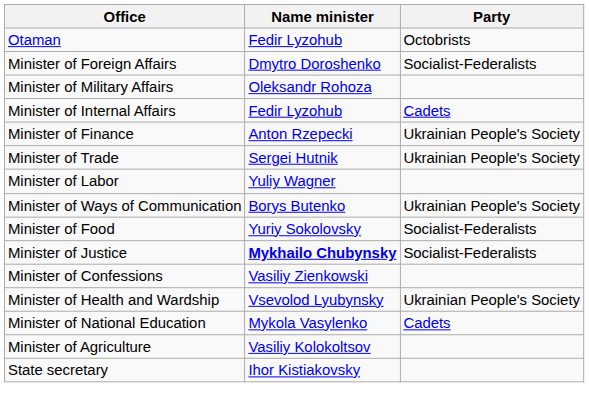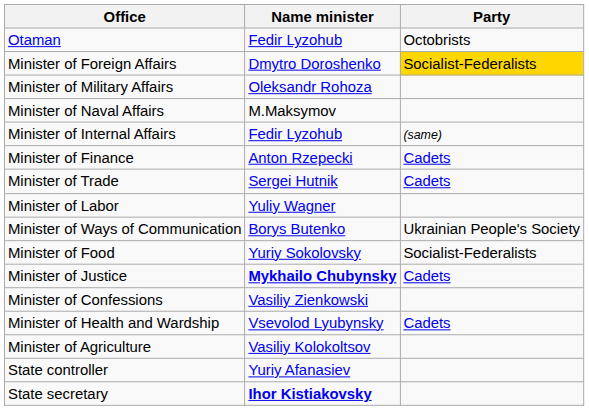 <table class="wikitable" style="font-size: 95%;">
 <tr>
 <th>Office</th>
 <th>Name minister</th>
 <th>Party</th>
 </tr>
 <tr>
 <td><a href='#'>Otaman</a></td>
 <td><a href='#'>Fedir Lyzohub</a></td>
 <td>Octobrists</td>
 </tr>
 <tr>
 <td>Minister of Foreign Affairs</td>
 <td><a href='#'>Dmytro Doroshenko</a></td>
-<td>Socialist-Federalists</td>
+<td style="background: gold;">Socialist-Federalists</td>
 </tr>
 <tr>
 <td>Minister of Military Affairs</td>
 <td><a href='#'>Oleksandr Rohoza</a></td>
 <td></td>
 </tr>
 <tr>
+<td>Minister of Naval Affairs</td>
+<td>M.Maksymov</td>
+<td></td>
+</tr>
+<tr>
 <td>Minister of Internal Affairs</td>
 <td><a href='#'>Fedir Lyzohub</a></td>
-<td><a href='#'>Cadets</a></td>
+<td><small><em>(same)</em></small></td>
 </tr>
 <tr>
 <td>Minister of Finance</td>
 <td><a href='#'>Anton Rzepecki</a></td>
-<td>Ukrainian People's Society</td>
+<td><a href='#'>Cadets</a></td>
 </tr>
 <tr>
 <td>Minister of Trade</td>
 <td><a href='#'>Sergei Hutnik</a></td>
-<td>Ukrainian People's Society</td>
+<td><a href='#'>Cadets</a></td>
 </tr>
 <tr>
 <td>Minister of Labor</td>
 <td><a href='#'>Yuliy Wagner</a></td>
 <td></td>
 </tr>
 <tr>
 <td>Minister of Ways of Communication</td>
 <td><a href='#'>Borys Butenko</a></td>
 <td>Ukrainian People's Society</td>
 </tr>
 <tr>
 <td>Minister of Food</td>
 <td><a href='#'>Yuriy Sokolovsky</a></td>
 <td>Socialist-Federalists</td>
 </tr>
 <tr>
 <td>Minister of Justice</td>
 <td><strong><a href='#'>Mykhailo Chubynsky</a></strong></td>
-<td>Socialist-Federalists</td>
+<td><a href='#'>Cadets</a></td>
 </tr>
 <tr>
 <td>Minister of Confessions</td>
 <td><a href='#'>Vasiliy Zienkowski</a></td>
 <td></td>
 </tr>
 <tr>
 <td>Minister of Health and Wardship</td>
 <td><a href='#'>Vsevolod Lyubynsky</a></td>
-<td>Ukrainian People's Society</td>
-</tr>
-<tr>
-<td>Minister of National Education</td>
-<td><a href='#'>Mykola Vasylenko</a></td>
 <td><a href='#'>Cadets</a></td>
 </tr>
 <tr>
 <td>Minister of Agriculture</td>
 <td><a href='#'>Vasiliy Kolokoltsov</a></td>
 <td></td>
 </tr>
 <tr>
+<td>State controller</td>
+<td><a href='#'>Yuriy Afanasiev</a></td>
+<td></td>
+</tr>
+<tr>
 <td>State secretary</td>
-<td><a href='#'>Ihor Kistiakovsky</a></td>
+<td><strong><a href='#'>Ihor Kistiakovsky</a></strong></td>
 <td></td>
 </tr>
 </table>
